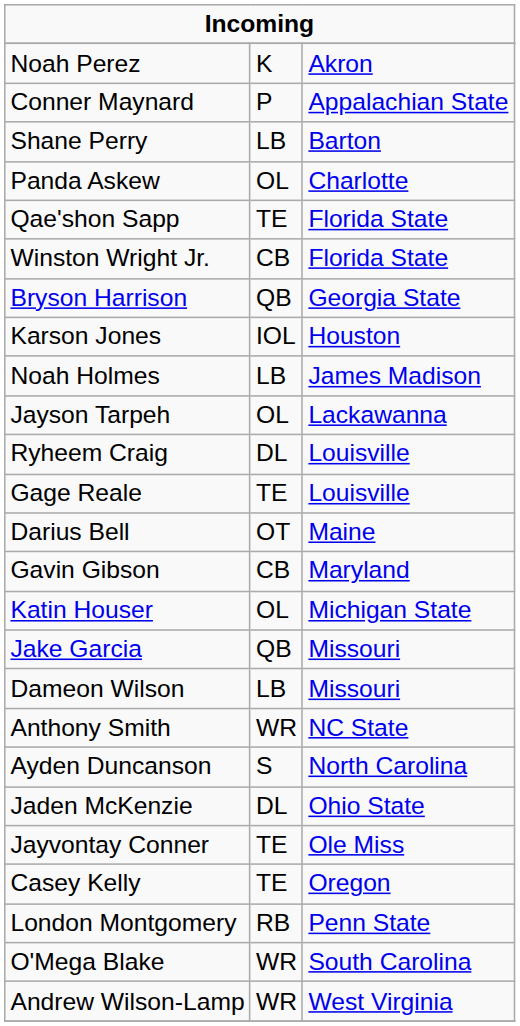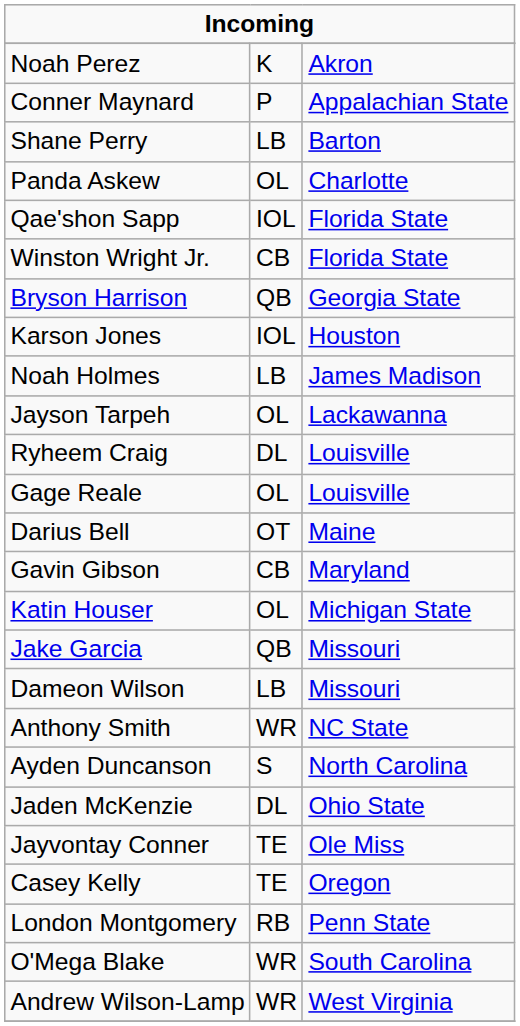 <table class="wikitable">
 <tr>
 <td align="center" Colspan="3"><strong>Incoming</strong><br></td>
 </tr>
 <tr>
 </tr>
 <tr>
 <td>Noah Perez</td>
 <td>K</td>
 <td><a href='#'>Akron</a></td>
 </tr>
 <tr>
 <td>Conner Maynard</td>
 <td>P</td>
 <td><a href='#'>Appalachian State</a></td>
 </tr>
 <tr>
 <td>Shane Perry</td>
 <td>LB</td>
 <td><a href='#'>Barton</a></td>
 </tr>
 <tr>
 <td>Panda Askew</td>
 <td>OL</td>
 <td><a href='#'>Charlotte</a></td>
 </tr>
 <tr>
 <td>Qae'shon Sapp</td>
-<td>TE</td>
+<td>IOL</td>
 <td><a href='#'>Florida State</a></td>
 </tr>
 <tr>
 <td>Winston Wright Jr.</td>
 <td>CB</td>
 <td><a href='#'>Florida State</a></td>
 </tr>
 <tr>
 <td><a href='#'>Bryson Harrison</a></td>
 <td>QB</td>
 <td><a href='#'>Georgia State</a></td>
 </tr>
 <tr>
 <td>Karson Jones</td>
 <td>IOL</td>
 <td><a href='#'>Houston</a></td>
 </tr>
 <tr>
 <td>Noah Holmes</td>
 <td>LB</td>
 <td><a href='#'>James Madison</a></td>
 </tr>
 <tr>
 <td>Jayson Tarpeh</td>
 <td>OL</td>
 <td><a href='#'>Lackawanna</a></td>
 </tr>
 <tr>
 <td>Ryheem Craig</td>
 <td>DL</td>
 <td><a href='#'>Louisville</a></td>
 </tr>
 <tr>
 <td>Gage Reale</td>
-<td>TE</td>
+<td>OL</td>
 <td><a href='#'>Louisville</a></td>
 </tr>
 <tr>
 <td>Darius Bell</td>
 <td>OT</td>
 <td><a href='#'>Maine</a></td>
 </tr>
 <tr>
 <td>Gavin Gibson</td>
 <td>CB</td>
 <td><a href='#'>Maryland</a></td>
 </tr>
 <tr>
 <td><a href='#'>Katin Houser</a></td>
 <td>OL</td>
 <td><a href='#'>Michigan State</a></td>
 </tr>
 <tr>
 <td><a href='#'>Jake Garcia</a></td>
 <td>QB</td>
 <td><a href='#'>Missouri</a></td>
 </tr>
 <tr>
 <td>Dameon Wilson</td>
 <td>LB</td>
 <td><a href='#'>Missouri</a></td>
 </tr>
 <tr>
 <td>Anthony Smith</td>
 <td>WR</td>
 <td><a href='#'>NC State</a></td>
 </tr>
 <tr>
 <td>Ayden Duncanson</td>
 <td>S</td>
 <td><a href='#'>North Carolina</a></td>
 </tr>
 <tr>
 <td>Jaden McKenzie</td>
 <td>DL</td>
 <td><a href='#'>Ohio State</a></td>
 </tr>
 <tr>
 <td>Jayvontay Conner</td>
 <td>TE</td>
 <td><a href='#'>Ole Miss</a></td>
 </tr>
 <tr>
 <td>Casey Kelly</td>
 <td>TE</td>
 <td><a href='#'>Oregon</a></td>
 </tr>
 <tr>
 <td>London Montgomery</td>
 <td>RB</td>
 <td><a href='#'>Penn State</a></td>
 </tr>
 <tr>
 <td>O'Mega Blake</td>
 <td>WR</td>
 <td><a href='#'>South Carolina</a></td>
 </tr>
 <tr>
 <td>Andrew Wilson-Lamp</td>
 <td>WR</td>
 <td><a href='#'>West Virginia</a></td>
 </tr>
 <tr>
 </tr>
 <tr>
 </tr>
 </table>
